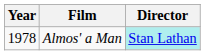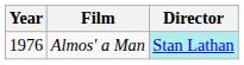 <table class="wikitable">
 <tr>
 <th>Year</th>
 <th>Film</th>
 <th>Director</th>
 </tr>
 <tr>
-<td>1978</td>
+<td>1976</td>
 <td><em>Almos' a Man</em></td>
 <td style="background: paleturquoise;"><a href='#'>Stan Lathan</a></td>
 </tr>
 </table>
